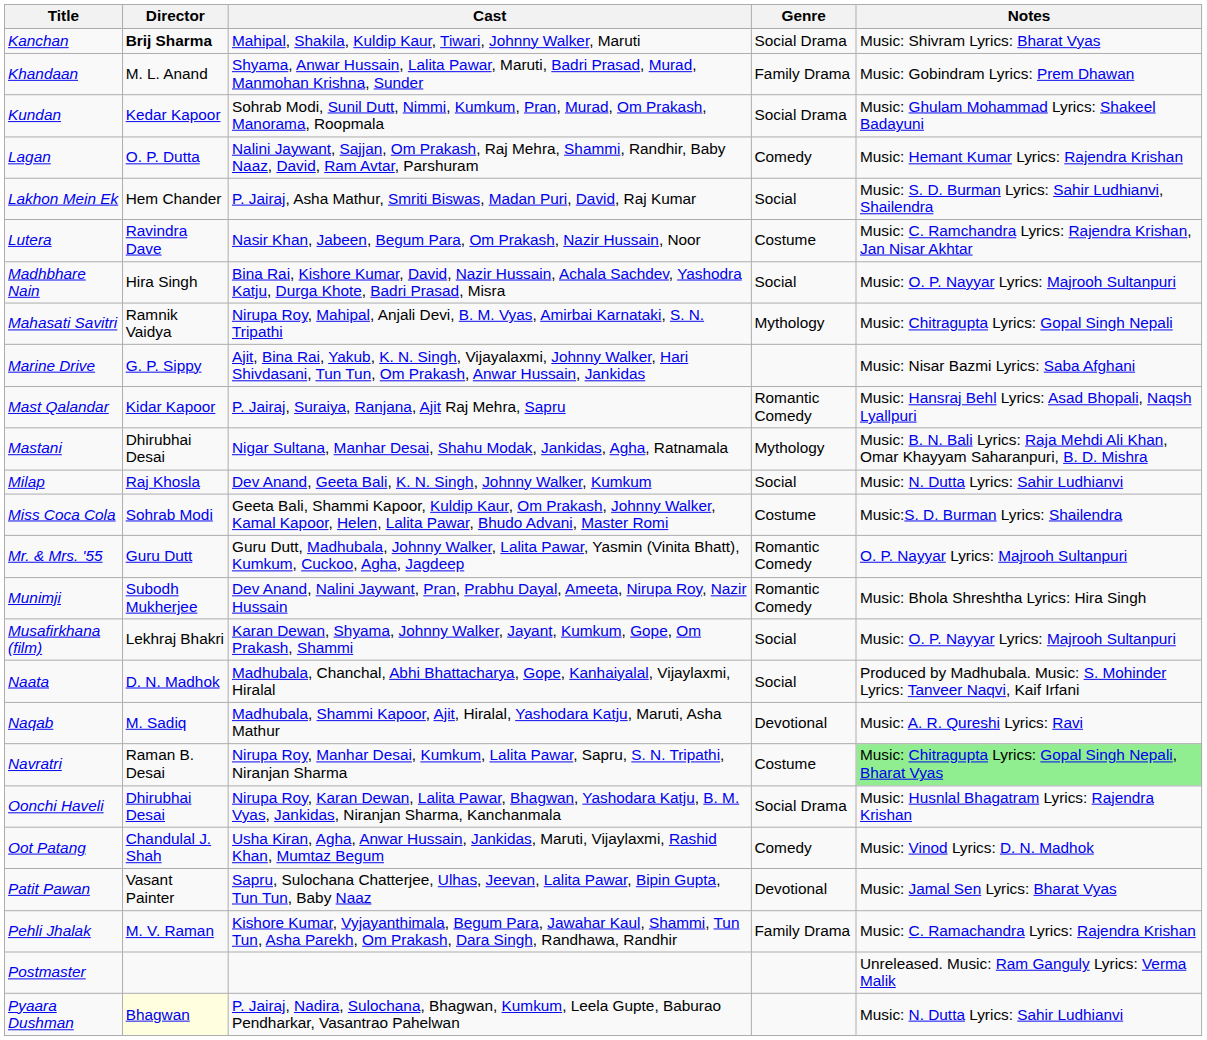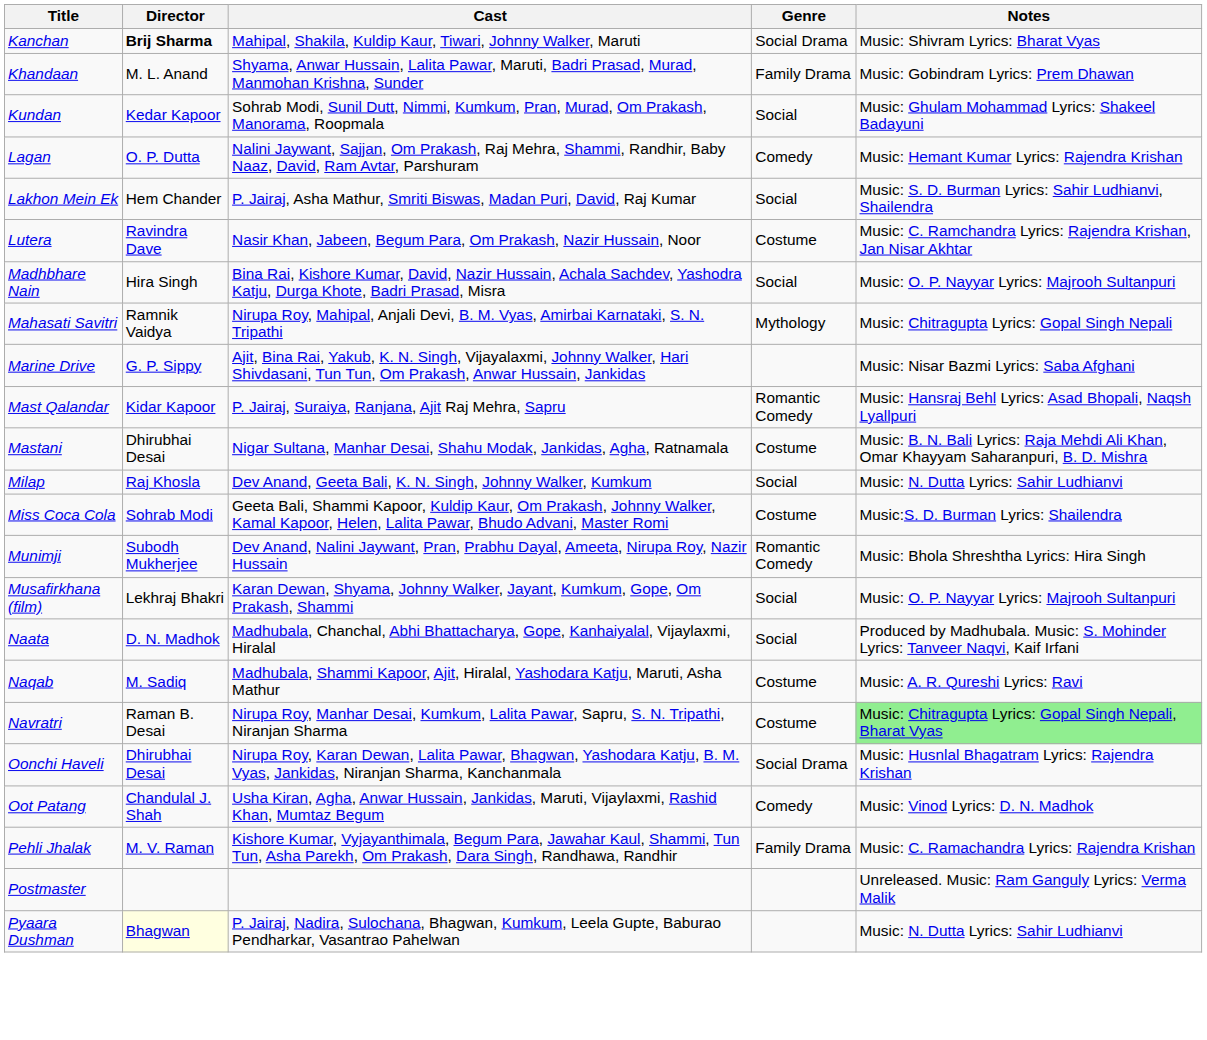 <table class="wikitable sortable">
 <tr>
 <th>Title</th>
 <th>Director</th>
 <th>Cast</th>
 <th>Genre</th>
 <th>Notes</th>
 </tr>
 <tr>
 <td><em><a href='#'>Kanchan</a></em></td>
 <td><strong>Brij Sharma</strong></td>
 <td><a href='#'>Mahipal</a>, <a href='#'>Shakila</a>, <a href='#'>Kuldip Kaur</a>, <a href='#'>Tiwari</a>, <a href='#'>Johnny Walker</a>, Maruti</td>
 <td>Social Drama</td>
 <td>Music: Shivram Lyrics: <a href='#'>Bharat Vyas</a></td>
 </tr>
 <tr>
 <td><em><a href='#'>Khandaan</a></em></td>
 <td>M. L. Anand</td>
 <td><a href='#'>Shyama</a>, <a href='#'>Anwar Hussain</a>, <a href='#'>Lalita Pawar</a>, Maruti, <a href='#'>Badri Prasad</a>, <a href='#'>Murad</a>, <a href='#'>Manmohan Krishna</a>, <a href='#'>Sunder</a></td>
 <td>Family Drama</td>
 <td>Music: Gobindram Lyrics: <a href='#'>Prem Dhawan</a></td>
 </tr>
 <tr>
 <td><em><a href='#'>Kundan</a></em></td>
 <td><a href='#'>Kedar Kapoor</a></td>
 <td>Sohrab Modi, <a href='#'>Sunil Dutt</a>, <a href='#'>Nimmi</a>, <a href='#'>Kumkum</a>, <a href='#'>Pran</a>, <a href='#'>Murad</a>, <a href='#'>Om Prakash</a>, <a href='#'>Manorama</a>, Roopmala</td>
-<td>Social Drama</td>
+<td>Social</td>
 <td>Music: <a href='#'>Ghulam Mohammad</a> Lyrics: <a href='#'>Shakeel Badayuni</a></td>
 </tr>
 <tr>
 <td><em><a href='#'>Lagan</a></em></td>
 <td><a href='#'>O. P. Dutta</a></td>
 <td><a href='#'>Nalini Jaywant</a>, <a href='#'>Sajjan</a>, <a href='#'>Om Prakash</a>, Raj Mehra, <a href='#'>Shammi</a>, Randhir, Baby <a href='#'>Naaz</a>, <a href='#'>David</a>, <a href='#'>Ram Avtar</a>, Parshuram</td>
 <td>Comedy</td>
 <td>Music: <a href='#'>Hemant Kumar</a> Lyrics: <a href='#'>Rajendra Krishan</a></td>
 </tr>
 <tr>
 <td><em><a href='#'>Lakhon Mein Ek</a></em></td>
 <td>Hem Chander</td>
 <td><a href='#'>P. Jairaj</a>, Asha Mathur, <a href='#'>Smriti Biswas</a>, <a href='#'>Madan Puri</a>, <a href='#'>David</a>, Raj Kumar</td>
 <td>Social</td>
 <td>Music: <a href='#'>S. D. Burman</a>  Lyrics: <a href='#'>Sahir Ludhianvi</a>, <a href='#'>Shailendra</a></td>
 </tr>
 <tr>
 <td><em><a href='#'>Lutera</a></em></td>
 <td><a href='#'>Ravindra Dave</a></td>
 <td><a href='#'>Nasir Khan</a>, <a href='#'>Jabeen</a>, <a href='#'>Begum Para</a>, <a href='#'>Om Prakash</a>, <a href='#'>Nazir Hussain</a>, Noor</td>
 <td>Costume</td>
 <td>Music: <a href='#'>C. Ramchandra</a> Lyrics: <a href='#'>Rajendra Krishan</a>, <a href='#'>Jan Nisar Akhtar</a></td>
 </tr>
 <tr>
 <td><em><a href='#'>Madhbhare Nain</a></em></td>
 <td>Hira Singh</td>
 <td><a href='#'>Bina Rai</a>, <a href='#'>Kishore Kumar</a>, <a href='#'>David</a>, <a href='#'>Nazir Hussain</a>, <a href='#'>Achala Sachdev</a>, <a href='#'>Yashodra Katju</a>, <a href='#'>Durga Khote</a>, <a href='#'>Badri Prasad</a>, Misra</td>
 <td>Social</td>
 <td>Music: <a href='#'>O. P. Nayyar</a> Lyrics: <a href='#'>Majrooh Sultanpuri</a></td>
 </tr>
 <tr>
 <td><em><a href='#'>Mahasati Savitri</a></em></td>
 <td>Ramnik Vaidya</td>
 <td><a href='#'>Nirupa Roy</a>, <a href='#'>Mahipal</a>, Anjali Devi, <a href='#'>B. M. Vyas</a>, <a href='#'>Amirbai Karnataki</a>, <a href='#'>S. N. Tripathi</a></td>
 <td>Mythology</td>
 <td>Music: <a href='#'>Chitragupta</a>  Lyrics: <a href='#'>Gopal Singh Nepali</a></td>
 </tr>
 <tr>
 <td><em><a href='#'>Marine Drive</a></em></td>
 <td><a href='#'>G. P. Sippy</a></td>
 <td><a href='#'>Ajit</a>, <a href='#'>Bina Rai</a>, <a href='#'>Yakub</a>, <a href='#'>K. N. Singh</a>, Vijayalaxmi, <a href='#'>Johnny Walker</a>,  <a href='#'>Hari Shivdasani</a>, <a href='#'>Tun Tun</a>, <a href='#'>Om Prakash</a>, <a href='#'>Anwar Hussain</a>, <a href='#'>Jankidas</a></td>
 <td></td>
 <td>Music: Nisar Bazmi Lyrics: <a href='#'>Saba Afghani</a></td>
 </tr>
 <tr>
 <td><em><a href='#'>Mast Qalandar</a></em></td>
 <td><a href='#'>Kidar Kapoor</a></td>
 <td><a href='#'>P. Jairaj</a>, <a href='#'>Suraiya</a>, <a href='#'>Ranjana</a>, <a href='#'>Ajit</a> Raj Mehra, <a href='#'>Sapru</a></td>
 <td>Romantic Comedy</td>
 <td>Music: <a href='#'>Hansraj Behl</a> Lyrics: <a href='#'>Asad Bhopali</a>, <a href='#'>Naqsh Lyallpuri</a></td>
 </tr>
 <tr>
 <td><em><a href='#'>Mastani</a></em></td>
 <td>Dhirubhai Desai</td>
 <td><a href='#'>Nigar Sultana</a>, <a href='#'>Manhar Desai</a>, <a href='#'>Shahu Modak</a>, <a href='#'>Jankidas</a>, <a href='#'>Agha</a>, Ratnamala</td>
-<td>Mythology</td>
+<td>Costume</td>
 <td>Music: <a href='#'>B. N. Bali</a> Lyrics: <a href='#'>Raja Mehdi Ali Khan</a>, Omar Khayyam Saharanpuri, <a href='#'>B. D. Mishra</a></td>
 </tr>
 <tr>
 <td><em><a href='#'>Milap</a></em></td>
 <td><a href='#'>Raj Khosla</a></td>
 <td><a href='#'>Dev Anand</a>, <a href='#'>Geeta Bali</a>, <a href='#'>K. N. Singh</a>, <a href='#'>Johnny Walker</a>, <a href='#'>Kumkum</a></td>
 <td>Social</td>
 <td>Music: <a href='#'>N. Dutta</a>  Lyrics: <a href='#'>Sahir Ludhianvi</a></td>
 </tr>
 <tr>
 <td><em><a href='#'>Miss Coca Cola</a></em></td>
 <td><a href='#'>Sohrab Modi</a></td>
 <td>Geeta Bali, Shammi Kapoor, <a href='#'>Kuldip Kaur</a>, <a href='#'>Om Prakash</a>, <a href='#'>Johnny Walker</a>, <a href='#'>Kamal Kapoor</a>, <a href='#'>Helen</a>, <a href='#'>Lalita Pawar</a>, <a href='#'>Bhudo Advani</a>, <a href='#'>Master Romi</a></td>
 <td>Costume</td>
 <td>Music:<a href='#'>S. D. Burman</a> Lyrics: <a href='#'>Shailendra</a></td>
-</tr>
-<tr>
-<td><em><a href='#'>Mr. & Mrs. '55</a></em></td>
-<td><a href='#'>Guru Dutt</a></td>
-<td>Guru Dutt, <a href='#'>Madhubala</a>, <a href='#'>Johnny Walker</a>, <a href='#'>Lalita Pawar</a>, Yasmin (Vinita Bhatt), <a href='#'>Kumkum</a>, <a href='#'>Cuckoo</a>, <a href='#'>Agha</a>, <a href='#'>Jagdeep</a></td>
-<td>Romantic Comedy</td>
-<td><a href='#'>O. P. Nayyar</a> Lyrics: <a href='#'>Majrooh Sultanpuri</a></td>
 </tr>
 <tr>
 <td><em><a href='#'>Munimji</a></em></td>
 <td><a href='#'>Subodh Mukherjee</a></td>
 <td><a href='#'>Dev Anand</a>, <a href='#'>Nalini Jaywant</a>, <a href='#'>Pran</a>, <a href='#'>Prabhu Dayal</a>, <a href='#'>Ameeta</a>, <a href='#'>Nirupa Roy</a>, <a href='#'>Nazir Hussain</a></td>
 <td>Romantic Comedy</td>
 <td>Music: Bhola Shreshtha Lyrics: Hira Singh</td>
 </tr>
 <tr>
 <td><em><a href='#'>Musafirkhana (film)</a></em></td>
 <td>Lekhraj Bhakri</td>
 <td><a href='#'>Karan Dewan</a>, <a href='#'>Shyama</a>,  <a href='#'>Johnny Walker</a>, <a href='#'>Jayant</a>, <a href='#'>Kumkum</a>, <a href='#'>Gope</a>, <a href='#'>Om Prakash</a>, <a href='#'>Shammi</a></td>
 <td>Social</td>
 <td>Music: <a href='#'>O. P. Nayyar</a> Lyrics: <a href='#'>Majrooh Sultanpuri</a></td>
 </tr>
 <tr>
 <td><em><a href='#'>Naata</a></em></td>
 <td><a href='#'>D. N. Madhok</a></td>
 <td><a href='#'>Madhubala</a>, Chanchal, <a href='#'>Abhi Bhattacharya</a>, <a href='#'>Gope</a>, <a href='#'>Kanhaiyalal</a>, Vijaylaxmi, Hiralal</td>
 <td>Social</td>
 <td>Produced by Madhubala. Music: <a href='#'>S. Mohinder</a> Lyrics: <a href='#'>Tanveer Naqvi</a>, Kaif Irfani</td>
 </tr>
 <tr>
 <td><em><a href='#'>Naqab</a></em></td>
 <td><a href='#'>M. Sadiq</a></td>
 <td><a href='#'>Madhubala</a>, <a href='#'>Shammi Kapoor</a>, <a href='#'>Ajit</a>, Hiralal, <a href='#'>Yashodara Katju</a>, Maruti, Asha Mathur</td>
-<td>Devotional</td>
+<td>Costume</td>
 <td>Music: <a href='#'>A. R. Qureshi</a> Lyrics: <a href='#'>Ravi</a></td>
 </tr>
 <tr>
 <td><em><a href='#'>Navratri</a></em></td>
 <td>Raman B. Desai</td>
 <td><a href='#'>Nirupa Roy</a>, <a href='#'>Manhar Desai</a>, <a href='#'>Kumkum</a>, <a href='#'>Lalita Pawar</a>, Sapru, <a href='#'>S. N. Tripathi</a>, Niranjan Sharma</td>
 <td>Costume</td>
 <td style="background: lightgreen;">Music: <a href='#'>Chitragupta</a> Lyrics: <a href='#'>Gopal Singh Nepali</a>, <a href='#'>Bharat Vyas</a></td>
 </tr>
 <tr>
 <td><em><a href='#'>Oonchi Haveli</a></em></td>
 <td><a href='#'>Dhirubhai Desai</a></td>
 <td><a href='#'>Nirupa Roy</a>, <a href='#'>Karan Dewan</a>, <a href='#'>Lalita Pawar</a>, <a href='#'>Bhagwan</a>, <a href='#'>Yashodara Katju</a>, <a href='#'>B. M. Vyas</a>, <a href='#'>Jankidas</a>, Niranjan Sharma, Kanchanmala</td>
 <td>Social Drama</td>
 <td>Music: <a href='#'>Husnlal Bhagatram</a> Lyrics: <a href='#'>Rajendra Krishan</a></td>
 </tr>
 <tr>
 <td><em><a href='#'>Oot Patang</a></em></td>
 <td><a href='#'>Chandulal J. Shah</a></td>
 <td><a href='#'>Usha Kiran</a>, <a href='#'>Agha</a>, <a href='#'>Anwar Hussain</a>, <a href='#'>Jankidas</a>, Maruti, Vijaylaxmi, <a href='#'>Rashid Khan</a>, <a href='#'>Mumtaz Begum</a></td>
 <td>Comedy</td>
 <td>Music: <a href='#'>Vinod</a> Lyrics: <a href='#'>D. N. Madhok</a></td>
 </tr>
 <tr>
-<td><em><a href='#'>Patit Pawan</a></em></td>
-<td>Vasant Painter</td>
-<td><a href='#'>Sapru</a>, Sulochana Chatterjee, <a href='#'>Ulhas</a>, <a href='#'>Jeevan</a>, <a href='#'>Lalita Pawar</a>, <a href='#'>Bipin Gupta</a>, <a href='#'>Tun Tun</a>, Baby <a href='#'>Naaz</a></td>
-<td>Devotional</td>
-<td>Music: <a href='#'>Jamal Sen</a> Lyrics: <a href='#'>Bharat Vyas</a></td>
-</tr>
-<tr>
 <td><em><a href='#'>Pehli Jhalak</a></em></td>
 <td><a href='#'>M. V. Raman</a></td>
 <td><a href='#'>Kishore Kumar</a>, <a href='#'>Vyjayanthimala</a>, <a href='#'>Begum Para</a>, <a href='#'>Jawahar Kaul</a>, <a href='#'>Shammi</a>, <a href='#'>Tun Tun</a>, <a href='#'>Asha Parekh</a>, <a href='#'>Om Prakash</a>, <a href='#'>Dara Singh</a>, Randhawa, Randhir</td>
 <td>Family Drama</td>
 <td>Music: <a href='#'>C. Ramachandra</a> Lyrics: <a href='#'>Rajendra Krishan</a></td>
 </tr>
 <tr>
 <td><em><a href='#'>Postmaster</a></em></td>
 <td></td>
 <td></td>
 <td></td>
 <td>Unreleased. Music: <a href='#'>Ram Ganguly</a> Lyrics: <a href='#'>Verma Malik</a></td>
 </tr>
 <tr>
 <td><em><a href='#'>Pyaara Dushman</a></em></td>
 <td style="background: lightyellow;"><a href='#'>Bhagwan</a></td>
 <td><a href='#'>P. Jairaj</a>, <a href='#'>Nadira</a>, <a href='#'>Sulochana</a>, Bhagwan, <a href='#'>Kumkum</a>, Leela Gupte, Baburao Pendharkar, Vasantrao Pahelwan</td>
 <td></td>
 <td>Music: <a href='#'>N. Dutta</a> Lyrics: <a href='#'>Sahir Ludhianvi</a></td>
 </tr>
 </table>
